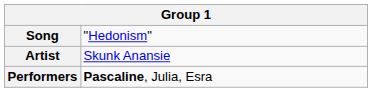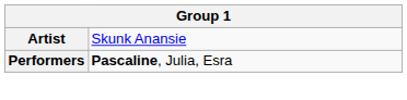 <table class="wikitable" style="font-size: 90%" width=400px>
 <tr>
 <th colspan=2>Group 1</th>
-</tr>
-<tr>
-<th width=10%>Song</th>
-<td>"<a href='#'>Hedonism</a>"</td>
 </tr>
 <tr>
 <th width=10%>Artist</th>
 <td><a href='#'>Skunk Anansie</a></td>
 </tr>
 <tr>
 <th width=10%>Performers</th>
 <td><strong>Pascaline</strong>, Julia, Esra</td>
 </tr>
 </table>
